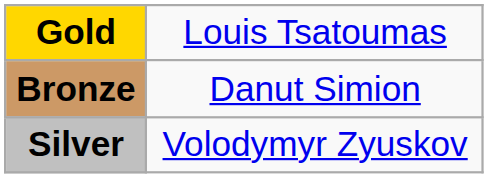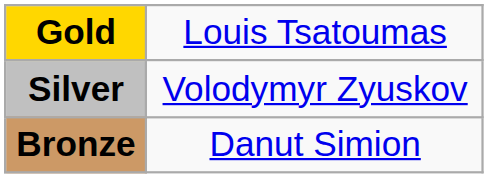 <table class="wikitable" style="text-align:center; " width="35%">
 <tr>
 <td bgcolor="gold"><strong>Gold</strong></td>
 <td><a href='#'>Louis Tsatoumas</a><br>  <small><em></em></small></td>
 </tr>
 <tr>
+<td bgcolor="silver"><strong>Silver</strong></td>
+<td><a href='#'>Volodymyr Zyuskov</a><br>  <small><em></em></small></td>
+</tr>
+<tr>
 <td bgcolor="CC9966"><strong>Bronze</strong></td>
 <td><a href='#'>Danut Simion</a><br>  <small><em></em></small></td>
 </tr>
-<tr>
-<td bgcolor="silver"><strong>Silver</strong></td>
-<td><a href='#'>Volodymyr Zyuskov</a><br>  <small><em></em></small></td>
-</tr>
 </table>
